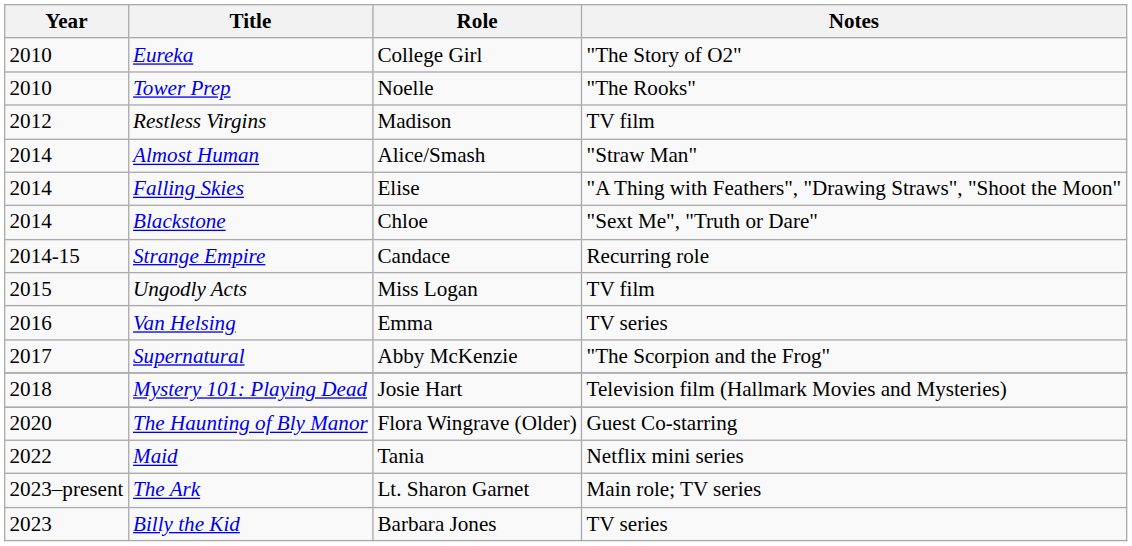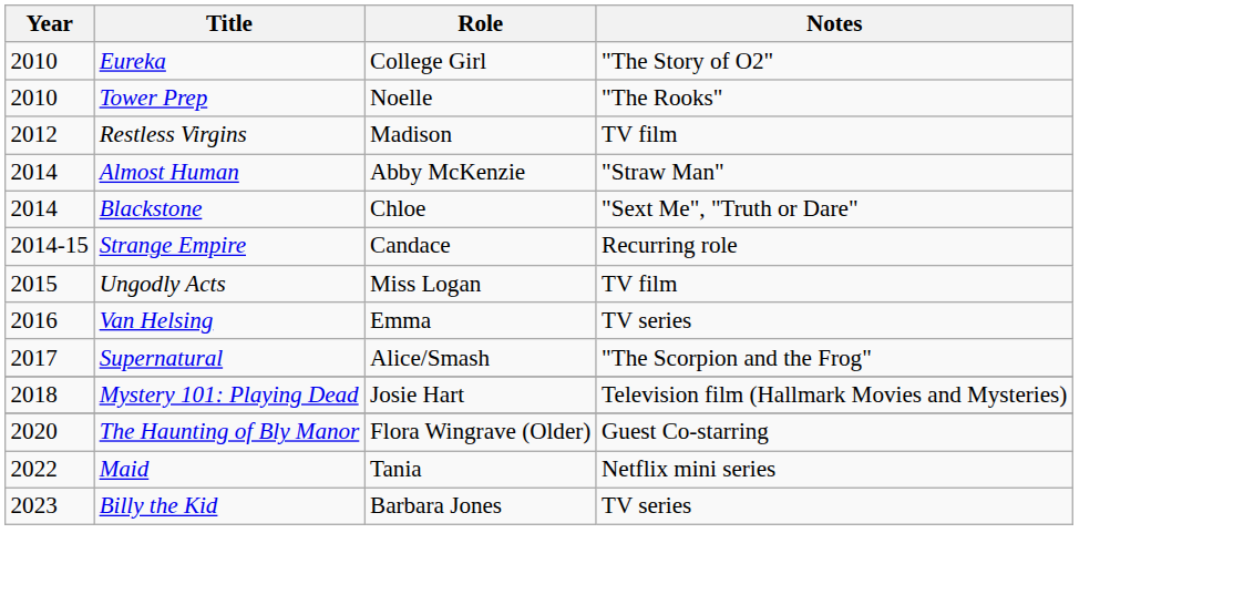 <table class="wikitable sortable">
 <tr>
 <th>Year</th>
 <th>Title</th>
 <th>Role</th>
 <th class="unsortable">Notes</th>
 </tr>
 <tr>
 <td>2010</td>
 <td><em><a href='#'>Eureka</a></em></td>
 <td>College Girl</td>
 <td>"The Story of O2"</td>
 </tr>
 <tr>
 <td>2010</td>
 <td><em><a href='#'>Tower Prep</a></em></td>
 <td>Noelle</td>
 <td>"The Rooks"</td>
 </tr>
 <tr>
 <td>2012</td>
 <td><em>Restless Virgins</em></td>
 <td>Madison</td>
 <td>TV film</td>
 </tr>
 <tr>
 <td>2014</td>
 <td><em><a href='#'>Almost Human</a></em></td>
-<td>Alice/Smash</td>
+<td>Abby McKenzie</td>
 <td>"Straw Man"</td>
-</tr>
-<tr>
-<td>2014</td>
-<td><em><a href='#'>Falling Skies</a></em></td>
-<td>Elise</td>
-<td>"A Thing with Feathers", "Drawing Straws", "Shoot the Moon"</td>
 </tr>
 <tr>
 <td>2014</td>
 <td><em><a href='#'>Blackstone</a></em></td>
 <td>Chloe</td>
 <td>"Sext Me", "Truth or Dare"</td>
 </tr>
 <tr>
 <td>2014-15</td>
 <td><em><a href='#'>Strange Empire</a></em></td>
 <td>Candace</td>
 <td>Recurring role</td>
 </tr>
 <tr>
 <td>2015</td>
 <td><em>Ungodly Acts</em></td>
 <td>Miss Logan</td>
 <td>TV film</td>
 </tr>
 <tr>
 <td>2016</td>
 <td><em><a href='#'>Van Helsing</a></em></td>
 <td>Emma</td>
 <td>TV series</td>
 </tr>
 <tr>
 <td>2017</td>
 <td><em><a href='#'>Supernatural</a></em></td>
-<td>Abby McKenzie</td>
+<td>Alice/Smash</td>
 <td>"The Scorpion and the Frog"</td>
 </tr>
 <tr>
 </tr>
 <tr>
 <td>2018</td>
 <td><em><a href='#'>Mystery 101: Playing Dead</a></em></td>
 <td>Josie Hart</td>
 <td>Television film (Hallmark Movies and Mysteries)</td>
 </tr>
 <tr>
 </tr>
 <tr>
 <td>2020</td>
 <td><em><a href='#'>The Haunting of Bly Manor</a></em></td>
 <td>Flora Wingrave (Older)</td>
 <td>Guest Co-starring</td>
 </tr>
 <tr>
 <td>2022</td>
 <td><em><a href='#'>Maid</a></em></td>
 <td>Tania</td>
 <td>Netflix mini series</td>
 </tr>
 <tr>
-<td>2023–present</td>
-<td><em><a href='#'>The Ark</a></em></td>
-<td>Lt. Sharon Garnet</td>
-<td>Main role; TV series</td>
-</tr>
-<tr>
 <td>2023</td>
 <td><em><a href='#'>Billy the Kid</a></em></td>
 <td>Barbara Jones</td>
 <td>TV series</td>
 </tr>
 </table>
